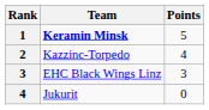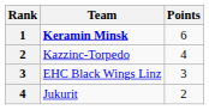 <table class="wikitable" style="text-align: center;">
 <tr>
 <th>Rank</th>
 <th>Team</th>
 <th>Points</th>
 </tr>
 <tr>
 <th>1</th>
 <td style="text-align: left;"> <strong><a href='#'>Keramin Minsk</a></strong></td>
-<td>5</td>
+<td>6</td>
 </tr>
 <tr>
 <th>2</th>
 <td style="text-align: left;"> <a href='#'>Kazzinc-Torpedo</a></td>
 <td>4</td>
 </tr>
 <tr>
 <th>3</th>
 <td style="text-align: left;"> <a href='#'>EHC Black Wings Linz</a></td>
 <td>3</td>
 </tr>
 <tr>
 <th>4</th>
 <td style="text-align: left;"> <a href='#'>Jukurit</a></td>
-<td>0</td>
+<td>2</td>
 </tr>
 </table>
